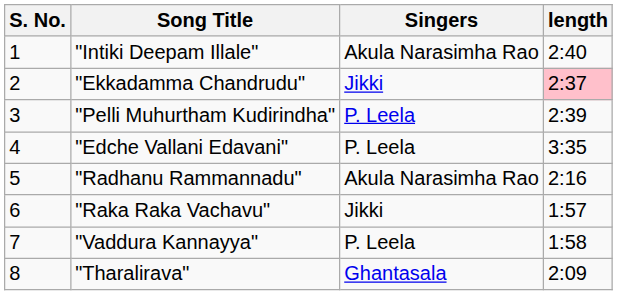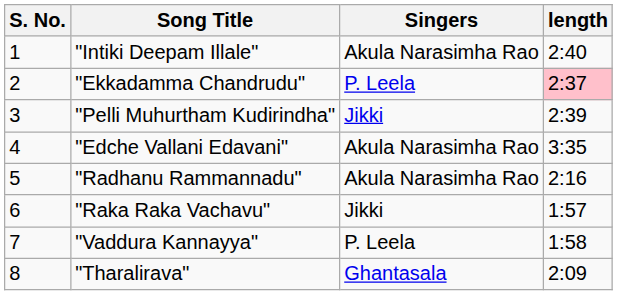 <table class="wikitable">
 <tr>
 <th>S. No.</th>
 <th>Song Title</th>
 <th>Singers</th>
 <th>length</th>
 </tr>
 <tr>
 <td>1</td>
 <td>"Intiki Deepam Illale"</td>
 <td>Akula Narasimha Rao</td>
 <td>2:40</td>
 </tr>
 <tr>
 <td>2</td>
 <td>"Ekkadamma Chandrudu"</td>
-<td><a href='#'>Jikki</a></td>
+<td><a href='#'>P. Leela</a></td>
 <td style="background: pink;">2:37</td>
 </tr>
 <tr>
 <td>3</td>
 <td>"Pelli Muhurtham Kudirindha"</td>
-<td><a href='#'>P. Leela</a></td>
+<td><a href='#'>Jikki</a></td>
 <td>2:39</td>
 </tr>
 <tr>
 <td>4</td>
 <td>"Edche Vallani Edavani"</td>
-<td>P. Leela</td>
+<td>Akula Narasimha Rao</td>
 <td>3:35</td>
 </tr>
 <tr>
 <td>5</td>
 <td>"Radhanu Rammannadu"</td>
 <td>Akula Narasimha Rao</td>
 <td>2:16</td>
 </tr>
 <tr>
 <td>6</td>
 <td>"Raka Raka Vachavu"</td>
 <td>Jikki</td>
 <td>1:57</td>
 </tr>
 <tr>
 <td>7</td>
 <td>"Vaddura Kannayya"</td>
 <td>P. Leela</td>
 <td>1:58</td>
 </tr>
 <tr>
 <td>8</td>
 <td>"Tharalirava"</td>
 <td><a href='#'>Ghantasala</a></td>
 <td>2:09</td>
 </tr>
 </table>
